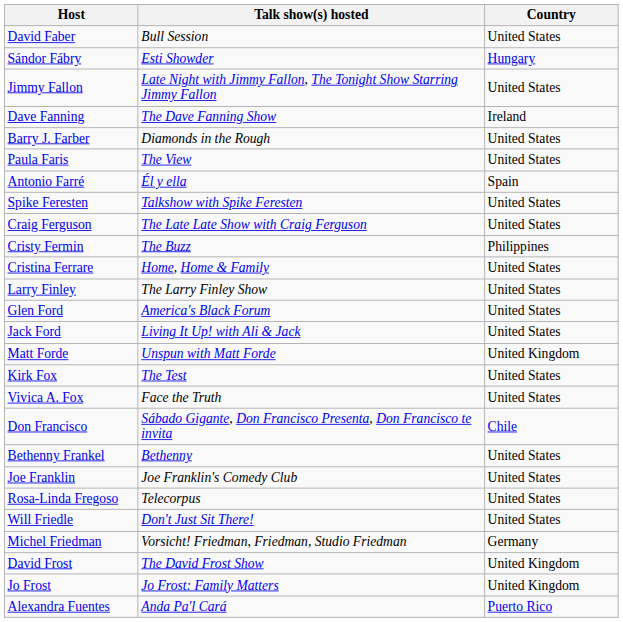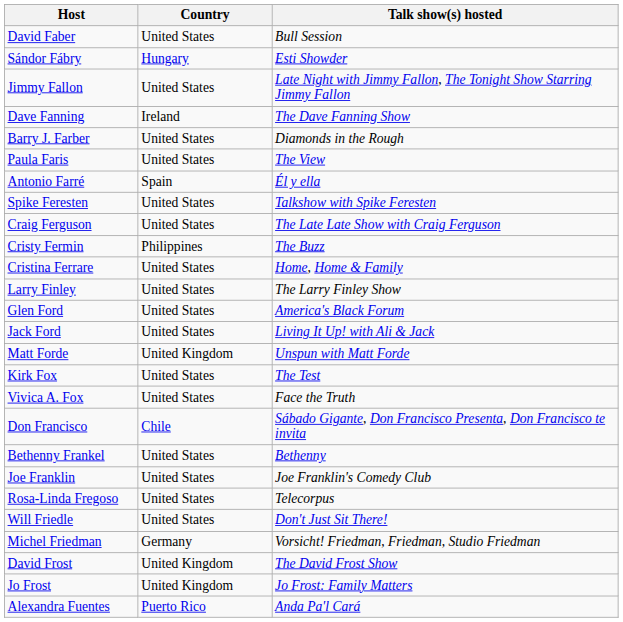 <table class="wikitable">
 <tr>
 <th width="150">Host</th>
+<th width="150">Country</th>
 <th width="400">Talk show(s) hosted</th>
-<th width="150">Country</th>
 </tr>
 <tr>
 <td><a href='#'>David Faber</a></td>
+<td> United States</td>
 <td><em>Bull Session</em></td>
-<td> United States</td>
 </tr>
 <tr>
 <td><a href='#'>Sándor Fábry</a></td>
+<td> <a href='#'>Hungary</a></td>
 <td><em><a href='#'>Esti Showder</a></em></td>
-<td> <a href='#'>Hungary</a></td>
 </tr>
 <tr>
 <td><a href='#'>Jimmy Fallon</a></td>
+<td> United States</td>
 <td><em><a href='#'>Late Night with Jimmy Fallon</a></em>, <em><a href='#'>The Tonight Show Starring Jimmy Fallon</a></em></td>
-<td> United States</td>
 </tr>
 <tr>
 <td><a href='#'>Dave Fanning</a></td>
+<td> Ireland</td>
 <td><em><a href='#'>The Dave Fanning Show</a></em></td>
-<td> Ireland</td>
 </tr>
 <tr>
 <td><a href='#'>Barry J. Farber</a></td>
+<td> United States</td>
 <td><em>Diamonds in the Rough</em></td>
-<td> United States</td>
 </tr>
 <tr>
 <td><a href='#'>Paula Faris</a></td>
+<td> United States</td>
 <td><em><a href='#'>The View</a></em></td>
-<td> United States</td>
 </tr>
 <tr>
 <td><a href='#'>Antonio Farré</a></td>
+<td> Spain</td>
 <td><em><a href='#'>Él y ella</a></em></td>
-<td> Spain</td>
 </tr>
 <tr>
 <td><a href='#'>Spike Feresten</a></td>
+<td> United States</td>
 <td><em><a href='#'>Talkshow with Spike Feresten</a></em></td>
-<td> United States</td>
 </tr>
 <tr>
 <td><a href='#'>Craig Ferguson</a></td>
+<td> United States</td>
 <td><em><a href='#'>The Late Late Show with Craig Ferguson</a></em></td>
-<td> United States</td>
 </tr>
 <tr>
 <td><a href='#'>Cristy Fermin</a></td>
+<td> Philippines</td>
 <td><em><a href='#'>The Buzz</a></em></td>
-<td> Philippines</td>
 </tr>
 <tr>
 <td><a href='#'>Cristina Ferrare</a></td>
+<td> United States</td>
 <td><em><a href='#'>Home</a></em>, <em><a href='#'>Home & Family</a></em></td>
-<td> United States</td>
 </tr>
 <tr>
 <td><a href='#'>Larry Finley</a></td>
+<td> United States</td>
 <td><em>The Larry Finley Show</em></td>
-<td> United States</td>
 </tr>
 <tr>
 <td><a href='#'>Glen Ford</a></td>
+<td> United States</td>
 <td><em><a href='#'>America's Black Forum</a></em></td>
-<td> United States</td>
 </tr>
 <tr>
 <td><a href='#'>Jack Ford</a></td>
+<td> United States</td>
 <td><em><a href='#'>Living It Up! with Ali & Jack</a></em></td>
-<td> United States</td>
 </tr>
 <tr>
 <td><a href='#'>Matt Forde</a></td>
+<td> United Kingdom</td>
 <td><em><a href='#'>Unspun with Matt Forde</a></em></td>
-<td> United Kingdom</td>
 </tr>
 <tr>
 <td><a href='#'>Kirk Fox</a></td>
+<td> United States</td>
 <td><em><a href='#'>The Test</a></em></td>
-<td> United States</td>
 </tr>
 <tr>
 <td><a href='#'>Vivica A. Fox</a></td>
+<td> United States</td>
 <td><em>Face the Truth</em></td>
-<td> United States</td>
 </tr>
 <tr>
 <td><a href='#'>Don Francisco</a></td>
+<td> <a href='#'>Chile</a></td>
 <td><em><a href='#'>Sábado Gigante</a></em>, <em><a href='#'>Don Francisco Presenta</a></em>, <em><a href='#'>Don Francisco te invita</a></em></td>
-<td> <a href='#'>Chile</a></td>
 </tr>
 <tr>
 <td><a href='#'>Bethenny Frankel</a></td>
+<td> United States</td>
 <td><em><a href='#'>Bethenny</a></em></td>
-<td> United States</td>
 </tr>
 <tr>
 <td><a href='#'>Joe Franklin</a></td>
+<td> United States</td>
 <td><em>Joe Franklin's Comedy Club</em></td>
-<td> United States</td>
 </tr>
 <tr>
 <td><a href='#'>Rosa-Linda Fregoso</a></td>
+<td> United States</td>
 <td><em>Telecorpus</em></td>
-<td> United States</td>
 </tr>
 <tr>
 <td><a href='#'>Will Friedle</a></td>
+<td> United States</td>
 <td><em><a href='#'>Don't Just Sit There!</a></em></td>
-<td> United States</td>
 </tr>
 <tr>
 <td><a href='#'>Michel Friedman</a></td>
+<td> Germany</td>
 <td><em>Vorsicht! Friedman</em>, <em>Friedman</em>, <em>Studio Friedman</em></td>
-<td> Germany</td>
 </tr>
 <tr>
 <td><a href='#'>David Frost</a></td>
+<td> United Kingdom</td>
 <td><em><a href='#'>The David Frost Show</a></em></td>
-<td> United Kingdom</td>
 </tr>
 <tr>
 <td><a href='#'>Jo Frost</a></td>
+<td> United Kingdom</td>
 <td><em><a href='#'>Jo Frost: Family Matters</a></em></td>
-<td> United Kingdom</td>
 </tr>
 <tr>
 <td><a href='#'>Alexandra Fuentes</a></td>
+<td> <a href='#'>Puerto Rico</a></td>
 <td><em><a href='#'>Anda Pa'l Cará</a></em></td>
-<td> <a href='#'>Puerto Rico</a></td>
 </tr>
 </table>
